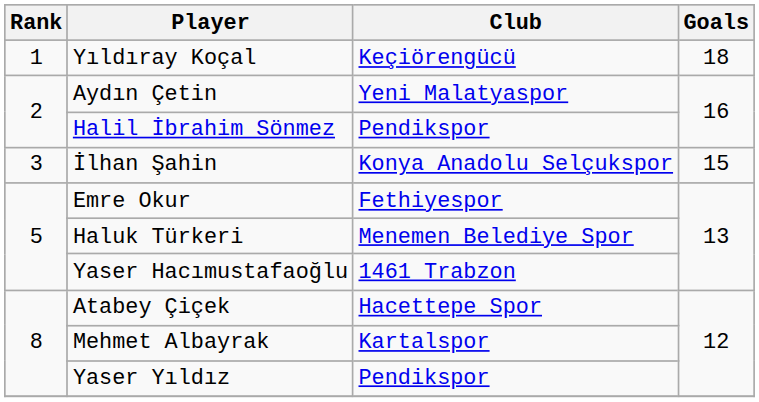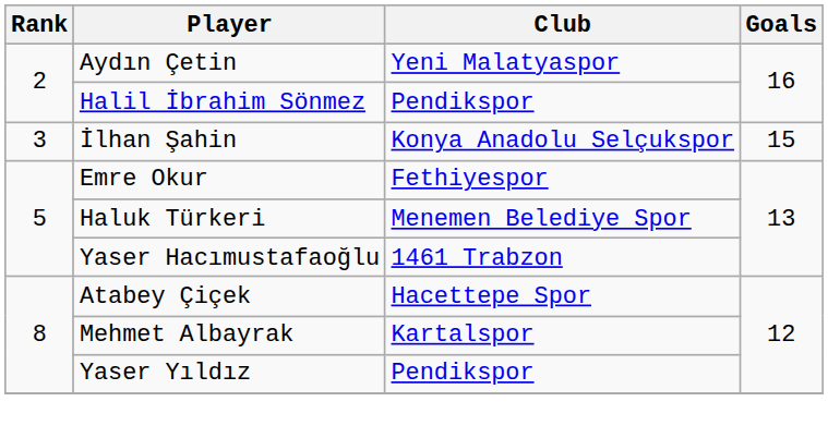 <table class="wikitable" style="text-align: left;">
 <tr>
 <th>Rank</th>
 <th>Player</th>
 <th>Club</th>
 <th>Goals</th>
-</tr>
-<tr>
-<td rowspan=1 align=center>1</td>
-<td> Yıldıray Koçal</td>
-<td><a href='#'>Keçiörengücü</a></td>
-<td rowspan=1 align=center>18</td>
 </tr>
 <tr>
 <td rowspan=2 align=center>2</td>
 <td> Aydın Çetin</td>
 <td><a href='#'>Yeni Malatyaspor</a></td>
 <td rowspan=2 align=center>16</td>
 </tr>
 <tr>
 <td> <a href='#'>Halil İbrahim Sönmez</a></td>
 <td><a href='#'>Pendikspor</a></td>
 </tr>
 <tr>
 <td rowspan=1 align=center>3</td>
 <td> İlhan Şahin</td>
 <td><a href='#'>Konya Anadolu Selçukspor</a></td>
 <td rowspan=1 align=center>15</td>
 </tr>
 <tr>
 <td rowspan=3 align=center>5</td>
 <td> Emre Okur</td>
 <td><a href='#'>Fethiyespor</a></td>
 <td rowspan=3 align=center>13</td>
 </tr>
 <tr>
 <td> Haluk Türkeri</td>
 <td><a href='#'>Menemen Belediye Spor</a></td>
 </tr>
 <tr>
 <td> Yaser Hacımustafaoğlu</td>
 <td><a href='#'>1461 Trabzon</a></td>
 </tr>
 <tr>
 <td rowspan=3 align=center>8</td>
 <td> Atabey Çiçek</td>
 <td><a href='#'>Hacettepe Spor</a></td>
 <td rowspan=3 align=center>12</td>
 </tr>
 <tr>
 <td> Mehmet Albayrak</td>
 <td><a href='#'>Kartalspor</a></td>
 </tr>
 <tr>
 <td> Yaser Yıldız</td>
 <td><a href='#'>Pendikspor</a></td>
 </tr>
 <tr>
 </tr>
 </table>
